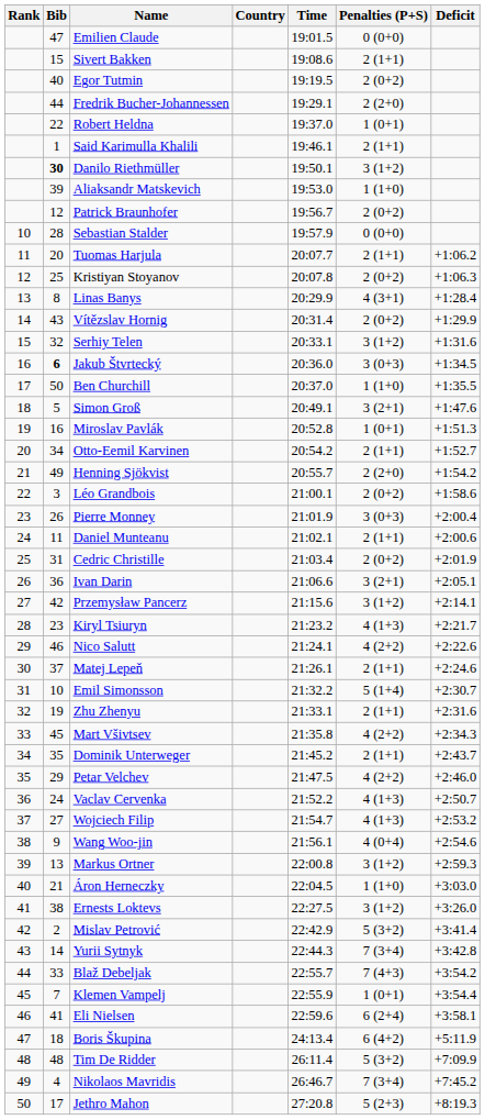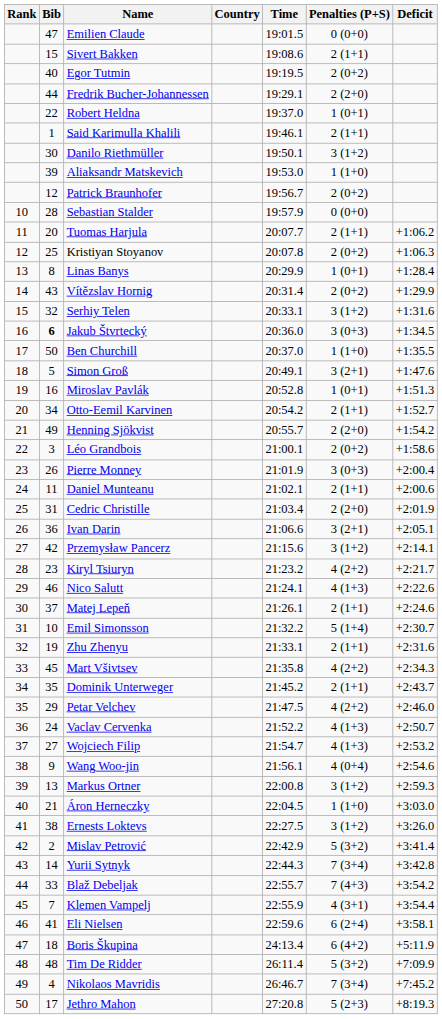 <table class="wikitable sortable" style="text-align:center">
 <tr>
 <th>Rank</th>
 <th>Bib</th>
 <th>Name</th>
 <th>Country</th>
 <th>Time</th>
 <th>Penalties (P+S)</th>
 <th>Deficit</th>
 </tr>
 <tr>
 <td></td>
 <td>47</td>
 <td align=left><a href='#'>Emilien Claude</a></td>
 <td align=left></td>
 <td>19:01.5</td>
 <td>0 (0+0)</td>
 <td></td>
 </tr>
 <tr>
 <td></td>
 <td>15</td>
 <td align=left><a href='#'>Sivert Bakken</a></td>
 <td align=left></td>
 <td>19:08.6</td>
 <td>2 (1+1)</td>
 <td></td>
 </tr>
 <tr>
 <td></td>
 <td>40</td>
 <td align=left><a href='#'>Egor Tutmin</a></td>
 <td align=left></td>
 <td>19:19.5</td>
 <td>2 (0+2)</td>
 <td></td>
 </tr>
 <tr>
 <td></td>
 <td>44</td>
 <td align=left><a href='#'>Fredrik Bucher-Johannessen</a></td>
 <td align=left></td>
 <td>19:29.1</td>
 <td>2 (2+0)</td>
 <td></td>
 </tr>
 <tr>
 <td></td>
 <td>22</td>
 <td align=left><a href='#'>Robert Heldna</a></td>
 <td align=left></td>
 <td>19:37.0</td>
 <td>1 (0+1)</td>
 <td></td>
 </tr>
 <tr>
 <td></td>
 <td>1</td>
 <td align=left><a href='#'>Said Karimulla Khalili</a></td>
 <td align=left></td>
 <td>19:46.1</td>
 <td>2 (1+1)</td>
 <td></td>
 </tr>
 <tr>
 <td></td>
-<td><strong>30</strong></td>
+<td>30</td>
 <td align=left><a href='#'>Danilo Riethmüller</a></td>
 <td align=left></td>
 <td>19:50.1</td>
 <td>3 (1+2)</td>
 <td></td>
 </tr>
 <tr>
 <td></td>
 <td>39</td>
 <td align=left><a href='#'>Aliaksandr Matskevich</a></td>
 <td align=left></td>
 <td>19:53.0</td>
 <td>1 (1+0)</td>
 <td></td>
 </tr>
 <tr>
 <td></td>
 <td>12</td>
 <td align=left><a href='#'>Patrick Braunhofer</a></td>
 <td align=left></td>
 <td>19:56.7</td>
 <td>2 (0+2)</td>
 <td></td>
 </tr>
 <tr>
 <td>10</td>
 <td>28</td>
 <td align=left><a href='#'>Sebastian Stalder</a></td>
 <td align=left></td>
 <td>19:57.9</td>
 <td>0 (0+0)</td>
 <td></td>
 </tr>
 <tr>
 <td>11</td>
 <td>20</td>
 <td align=left><a href='#'>Tuomas Harjula</a></td>
 <td align=left></td>
 <td>20:07.7</td>
 <td>2 (1+1)</td>
 <td>+1:06.2</td>
 </tr>
 <tr>
 <td>12</td>
 <td>25</td>
 <td align=left>Kristiyan Stoyanov</td>
 <td align=left></td>
 <td>20:07.8</td>
 <td>2 (0+2)</td>
 <td>+1:06.3</td>
 </tr>
 <tr>
 <td>13</td>
 <td>8</td>
 <td align=left><a href='#'>Linas Banys</a></td>
 <td align=left></td>
 <td>20:29.9</td>
-<td>4 (3+1)</td>
+<td>1 (0+1)</td>
 <td>+1:28.4</td>
 </tr>
 <tr>
 <td>14</td>
 <td>43</td>
 <td align=left><a href='#'>Vítězslav Hornig</a></td>
 <td align=left></td>
 <td>20:31.4</td>
 <td>2 (0+2)</td>
 <td>+1:29.9</td>
 </tr>
 <tr>
 <td>15</td>
 <td>32</td>
 <td align=left><a href='#'>Serhiy Telen</a></td>
 <td align=left></td>
 <td>20:33.1</td>
 <td>3 (1+2)</td>
 <td>+1:31.6</td>
 </tr>
 <tr>
 <td>16</td>
 <td><strong>6</strong></td>
 <td align=left><a href='#'>Jakub Štvrtecký</a></td>
 <td align=left></td>
 <td>20:36.0</td>
 <td>3 (0+3)</td>
 <td>+1:34.5</td>
 </tr>
 <tr>
 <td>17</td>
 <td>50</td>
 <td align=left><a href='#'>Ben Churchill</a></td>
 <td align=left></td>
 <td>20:37.0</td>
 <td>1 (1+0)</td>
 <td>+1:35.5</td>
 </tr>
 <tr>
 <td>18</td>
 <td>5</td>
 <td align=left><a href='#'>Simon Groß</a></td>
 <td align=left></td>
 <td>20:49.1</td>
 <td>3 (2+1)</td>
 <td>+1:47.6</td>
 </tr>
 <tr>
 <td>19</td>
 <td>16</td>
 <td align=left><a href='#'>Miroslav Pavlák</a></td>
 <td align=left></td>
 <td>20:52.8</td>
 <td>1 (0+1)</td>
 <td>+1:51.3</td>
 </tr>
 <tr>
 <td>20</td>
 <td>34</td>
 <td align=left><a href='#'>Otto-Eemil Karvinen</a></td>
 <td align=left></td>
 <td>20:54.2</td>
 <td>2 (1+1)</td>
 <td>+1:52.7</td>
 </tr>
 <tr>
 <td>21</td>
 <td>49</td>
 <td align=left><a href='#'>Henning Sjökvist</a></td>
 <td align=left></td>
 <td>20:55.7</td>
 <td>2 (2+0)</td>
 <td>+1:54.2</td>
 </tr>
 <tr>
 <td>22</td>
 <td>3</td>
 <td align=left><a href='#'>Léo Grandbois</a></td>
 <td align=left></td>
 <td>21:00.1</td>
 <td>2 (0+2)</td>
 <td>+1:58.6</td>
 </tr>
 <tr>
 <td>23</td>
 <td>26</td>
 <td align=left><a href='#'>Pierre Monney</a></td>
 <td align=left></td>
 <td>21:01.9</td>
 <td>3 (0+3)</td>
 <td>+2:00.4</td>
 </tr>
 <tr>
 <td>24</td>
 <td>11</td>
 <td align=left><a href='#'>Daniel Munteanu</a></td>
 <td align=left></td>
 <td>21:02.1</td>
 <td>2 (1+1)</td>
 <td>+2:00.6</td>
 </tr>
 <tr>
 <td>25</td>
 <td>31</td>
 <td align=left><a href='#'>Cedric Christille</a></td>
 <td align=left></td>
 <td>21:03.4</td>
-<td>2 (0+2)</td>
+<td>2 (2+0)</td>
 <td>+2:01.9</td>
 </tr>
 <tr>
 <td>26</td>
 <td>36</td>
 <td align=left><a href='#'>Ivan Darin</a></td>
 <td align=left></td>
 <td>21:06.6</td>
 <td>3 (2+1)</td>
 <td>+2:05.1</td>
 </tr>
 <tr>
 <td>27</td>
 <td>42</td>
 <td align=left><a href='#'>Przemysław Pancerz</a></td>
 <td align=left></td>
 <td>21:15.6</td>
 <td>3 (1+2)</td>
 <td>+2:14.1</td>
 </tr>
 <tr>
 <td>28</td>
 <td>23</td>
 <td align=left><a href='#'>Kiryl Tsiuryn</a></td>
 <td align=left></td>
 <td>21:23.2</td>
-<td>4 (1+3)</td>
+<td>4 (2+2)</td>
 <td>+2:21.7</td>
 </tr>
 <tr>
 <td>29</td>
 <td>46</td>
 <td align=left><a href='#'>Nico Salutt</a></td>
 <td align=left></td>
 <td>21:24.1</td>
-<td>4 (2+2)</td>
+<td>4 (1+3)</td>
 <td>+2:22.6</td>
 </tr>
 <tr>
 <td>30</td>
 <td>37</td>
 <td align=left><a href='#'>Matej Lepeň</a></td>
 <td align=left></td>
 <td>21:26.1</td>
 <td>2 (1+1)</td>
 <td>+2:24.6</td>
 </tr>
 <tr>
 <td>31</td>
 <td>10</td>
 <td align=left><a href='#'>Emil Simonsson</a></td>
 <td align=left></td>
 <td>21:32.2</td>
 <td>5 (1+4)</td>
 <td>+2:30.7</td>
 </tr>
 <tr>
 <td>32</td>
 <td>19</td>
 <td align=left><a href='#'>Zhu Zhenyu</a></td>
 <td align=left></td>
 <td>21:33.1</td>
 <td>2 (1+1)</td>
 <td>+2:31.6</td>
 </tr>
 <tr>
 <td>33</td>
 <td>45</td>
 <td align=left><a href='#'>Mart Všivtsev</a></td>
 <td align=left></td>
 <td>21:35.8</td>
 <td>4 (2+2)</td>
 <td>+2:34.3</td>
 </tr>
 <tr>
 <td>34</td>
 <td>35</td>
 <td align=left><a href='#'>Dominik Unterweger</a></td>
 <td align=left></td>
 <td>21:45.2</td>
 <td>2 (1+1)</td>
 <td>+2:43.7</td>
 </tr>
 <tr>
 <td>35</td>
 <td>29</td>
 <td align=left><a href='#'>Petar Velchev</a></td>
 <td align=left></td>
 <td>21:47.5</td>
 <td>4 (2+2)</td>
 <td>+2:46.0</td>
 </tr>
 <tr>
 <td>36</td>
 <td>24</td>
 <td align=left><a href='#'>Vaclav Cervenka</a></td>
 <td align=left></td>
 <td>21:52.2</td>
 <td>4 (1+3)</td>
 <td>+2:50.7</td>
 </tr>
 <tr>
 <td>37</td>
 <td>27</td>
 <td align=left><a href='#'>Wojciech Filip</a></td>
 <td align=left></td>
 <td>21:54.7</td>
 <td>4 (1+3)</td>
 <td>+2:53.2</td>
 </tr>
 <tr>
 <td>38</td>
 <td>9</td>
 <td align=left><a href='#'>Wang Woo-jin</a></td>
 <td align=left></td>
 <td>21:56.1</td>
 <td>4 (0+4)</td>
 <td>+2:54.6</td>
 </tr>
 <tr>
 <td>39</td>
 <td>13</td>
 <td align=left><a href='#'>Markus Ortner</a></td>
 <td align=left></td>
 <td>22:00.8</td>
 <td>3 (1+2)</td>
 <td>+2:59.3</td>
 </tr>
 <tr>
 <td>40</td>
 <td>21</td>
 <td align=left><a href='#'>Áron Herneczky</a></td>
 <td align=left></td>
 <td>22:04.5</td>
 <td>1 (1+0)</td>
 <td>+3:03.0</td>
 </tr>
 <tr>
 <td>41</td>
 <td>38</td>
 <td align=left><a href='#'>Ernests Loktevs</a></td>
 <td align=left></td>
 <td>22:27.5</td>
 <td>3 (1+2)</td>
 <td>+3:26.0</td>
 </tr>
 <tr>
 <td>42</td>
 <td>2</td>
 <td align=left><a href='#'>Mislav Petrović</a></td>
 <td align=left></td>
 <td>22:42.9</td>
 <td>5 (3+2)</td>
 <td>+3:41.4</td>
 </tr>
 <tr>
 <td>43</td>
 <td>14</td>
 <td align=left><a href='#'>Yurii Sytnyk</a></td>
 <td align=left></td>
 <td>22:44.3</td>
 <td>7 (3+4)</td>
 <td>+3:42.8</td>
 </tr>
 <tr>
 <td>44</td>
 <td>33</td>
 <td align=left><a href='#'>Blaž Debeljak</a></td>
 <td align=left></td>
 <td>22:55.7</td>
 <td>7 (4+3)</td>
 <td>+3:54.2</td>
 </tr>
 <tr>
 <td>45</td>
 <td>7</td>
 <td align=left><a href='#'>Klemen Vampelj</a></td>
 <td align=left></td>
 <td>22:55.9</td>
-<td>1 (0+1)</td>
+<td>4 (3+1)</td>
 <td>+3:54.4</td>
 </tr>
 <tr>
 <td>46</td>
 <td>41</td>
 <td align=left><a href='#'>Eli Nielsen</a></td>
 <td align=left></td>
 <td>22:59.6</td>
 <td>6 (2+4)</td>
 <td>+3:58.1</td>
 </tr>
 <tr>
 <td>47</td>
 <td>18</td>
 <td align=left><a href='#'>Boris Škupina</a></td>
 <td align=left></td>
 <td>24:13.4</td>
 <td>6 (4+2)</td>
 <td>+5:11.9</td>
 </tr>
 <tr>
 <td>48</td>
 <td>48</td>
 <td align=left><a href='#'>Tim De Ridder</a></td>
 <td align=left></td>
 <td>26:11.4</td>
 <td>5 (3+2)</td>
 <td>+7:09.9</td>
 </tr>
 <tr>
 <td>49</td>
 <td>4</td>
 <td align=left><a href='#'>Nikolaos Mavridis</a></td>
 <td align=left></td>
 <td>26:46.7</td>
 <td>7 (3+4)</td>
 <td>+7:45.2</td>
 </tr>
 <tr>
 <td>50</td>
 <td>17</td>
 <td align=left><a href='#'>Jethro Mahon</a></td>
 <td align=left></td>
 <td>27:20.8</td>
 <td>5 (2+3)</td>
 <td>+8:19.3</td>
 </tr>
 </table>
